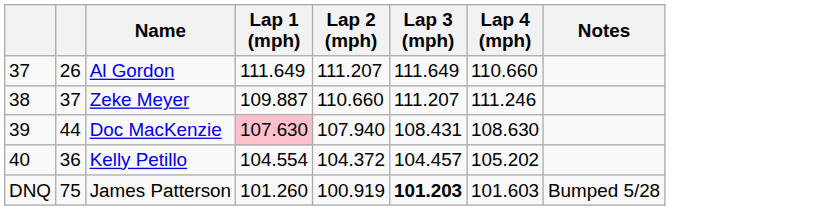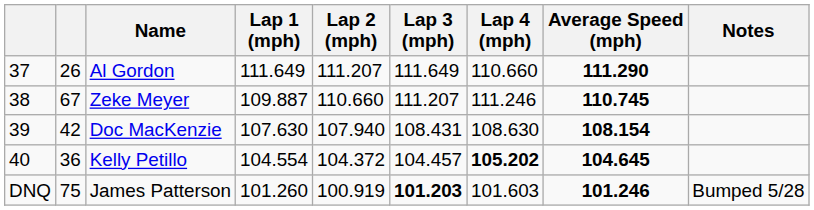 <table class="wikitable" style="font-size: 90%;">
 <tr align="center">
 <th></th>
 <th></th>
 <th>Name</th>
 <th>Lap 1<br>(mph)</th>
 <th>Lap 2<br>(mph)</th>
 <th>Lap 3<br>(mph)</th>
 <th>Lap 4<br>(mph)</th>
+<th>Average Speed<br>(mph)</th>
 <th>Notes</th>
 </tr>
 <tr>
 <td>37</td>
 <td>26</td>
 <td> <a href='#'>Al Gordon</a> <strong></strong></td>
 <td>111.649</td>
 <td>111.207</td>
 <td>111.649</td>
 <td>110.660</td>
+<td align=center><strong>111.290</strong></td>
 <td></td>
 </tr>
 <tr>
 <td>38</td>
-<td>37</td>
+<td>67</td>
 <td> <a href='#'>Zeke Meyer</a></td>
 <td>109.887</td>
 <td>110.660</td>
 <td>111.207</td>
 <td>111.246</td>
+<td align=center><strong>110.745</strong></td>
 <td></td>
 </tr>
 <tr>
 <td>39</td>
-<td>44</td>
+<td>42</td>
 <td> <a href='#'>Doc MacKenzie</a> <strong></strong></td>
-<td style="background: pink;">107.630</td>
+<td>107.630</td>
 <td>107.940</td>
 <td>108.431</td>
 <td>108.630</td>
+<td align=center><strong>108.154</strong></td>
 <td></td>
 </tr>
 <tr>
 <td>40</td>
 <td>36</td>
 <td> <a href='#'>Kelly Petillo</a> <strong></strong></td>
 <td>104.554</td>
 <td>104.372</td>
 <td>104.457</td>
-<td>105.202</td>
+<td><strong>105.202</strong></td>
+<td align=center><strong>104.645</strong></td>
 <td></td>
 </tr>
 <tr>
 <td>DNQ</td>
 <td>75</td>
 <td> James Patterson</td>
 <td>101.260</td>
 <td>100.919</td>
 <td><strong>101.203</strong></td>
 <td>101.603</td>
+<td align=center><strong>101.246</strong></td>
 <td>Bumped 5/28</td>
 </tr>
 </table>
